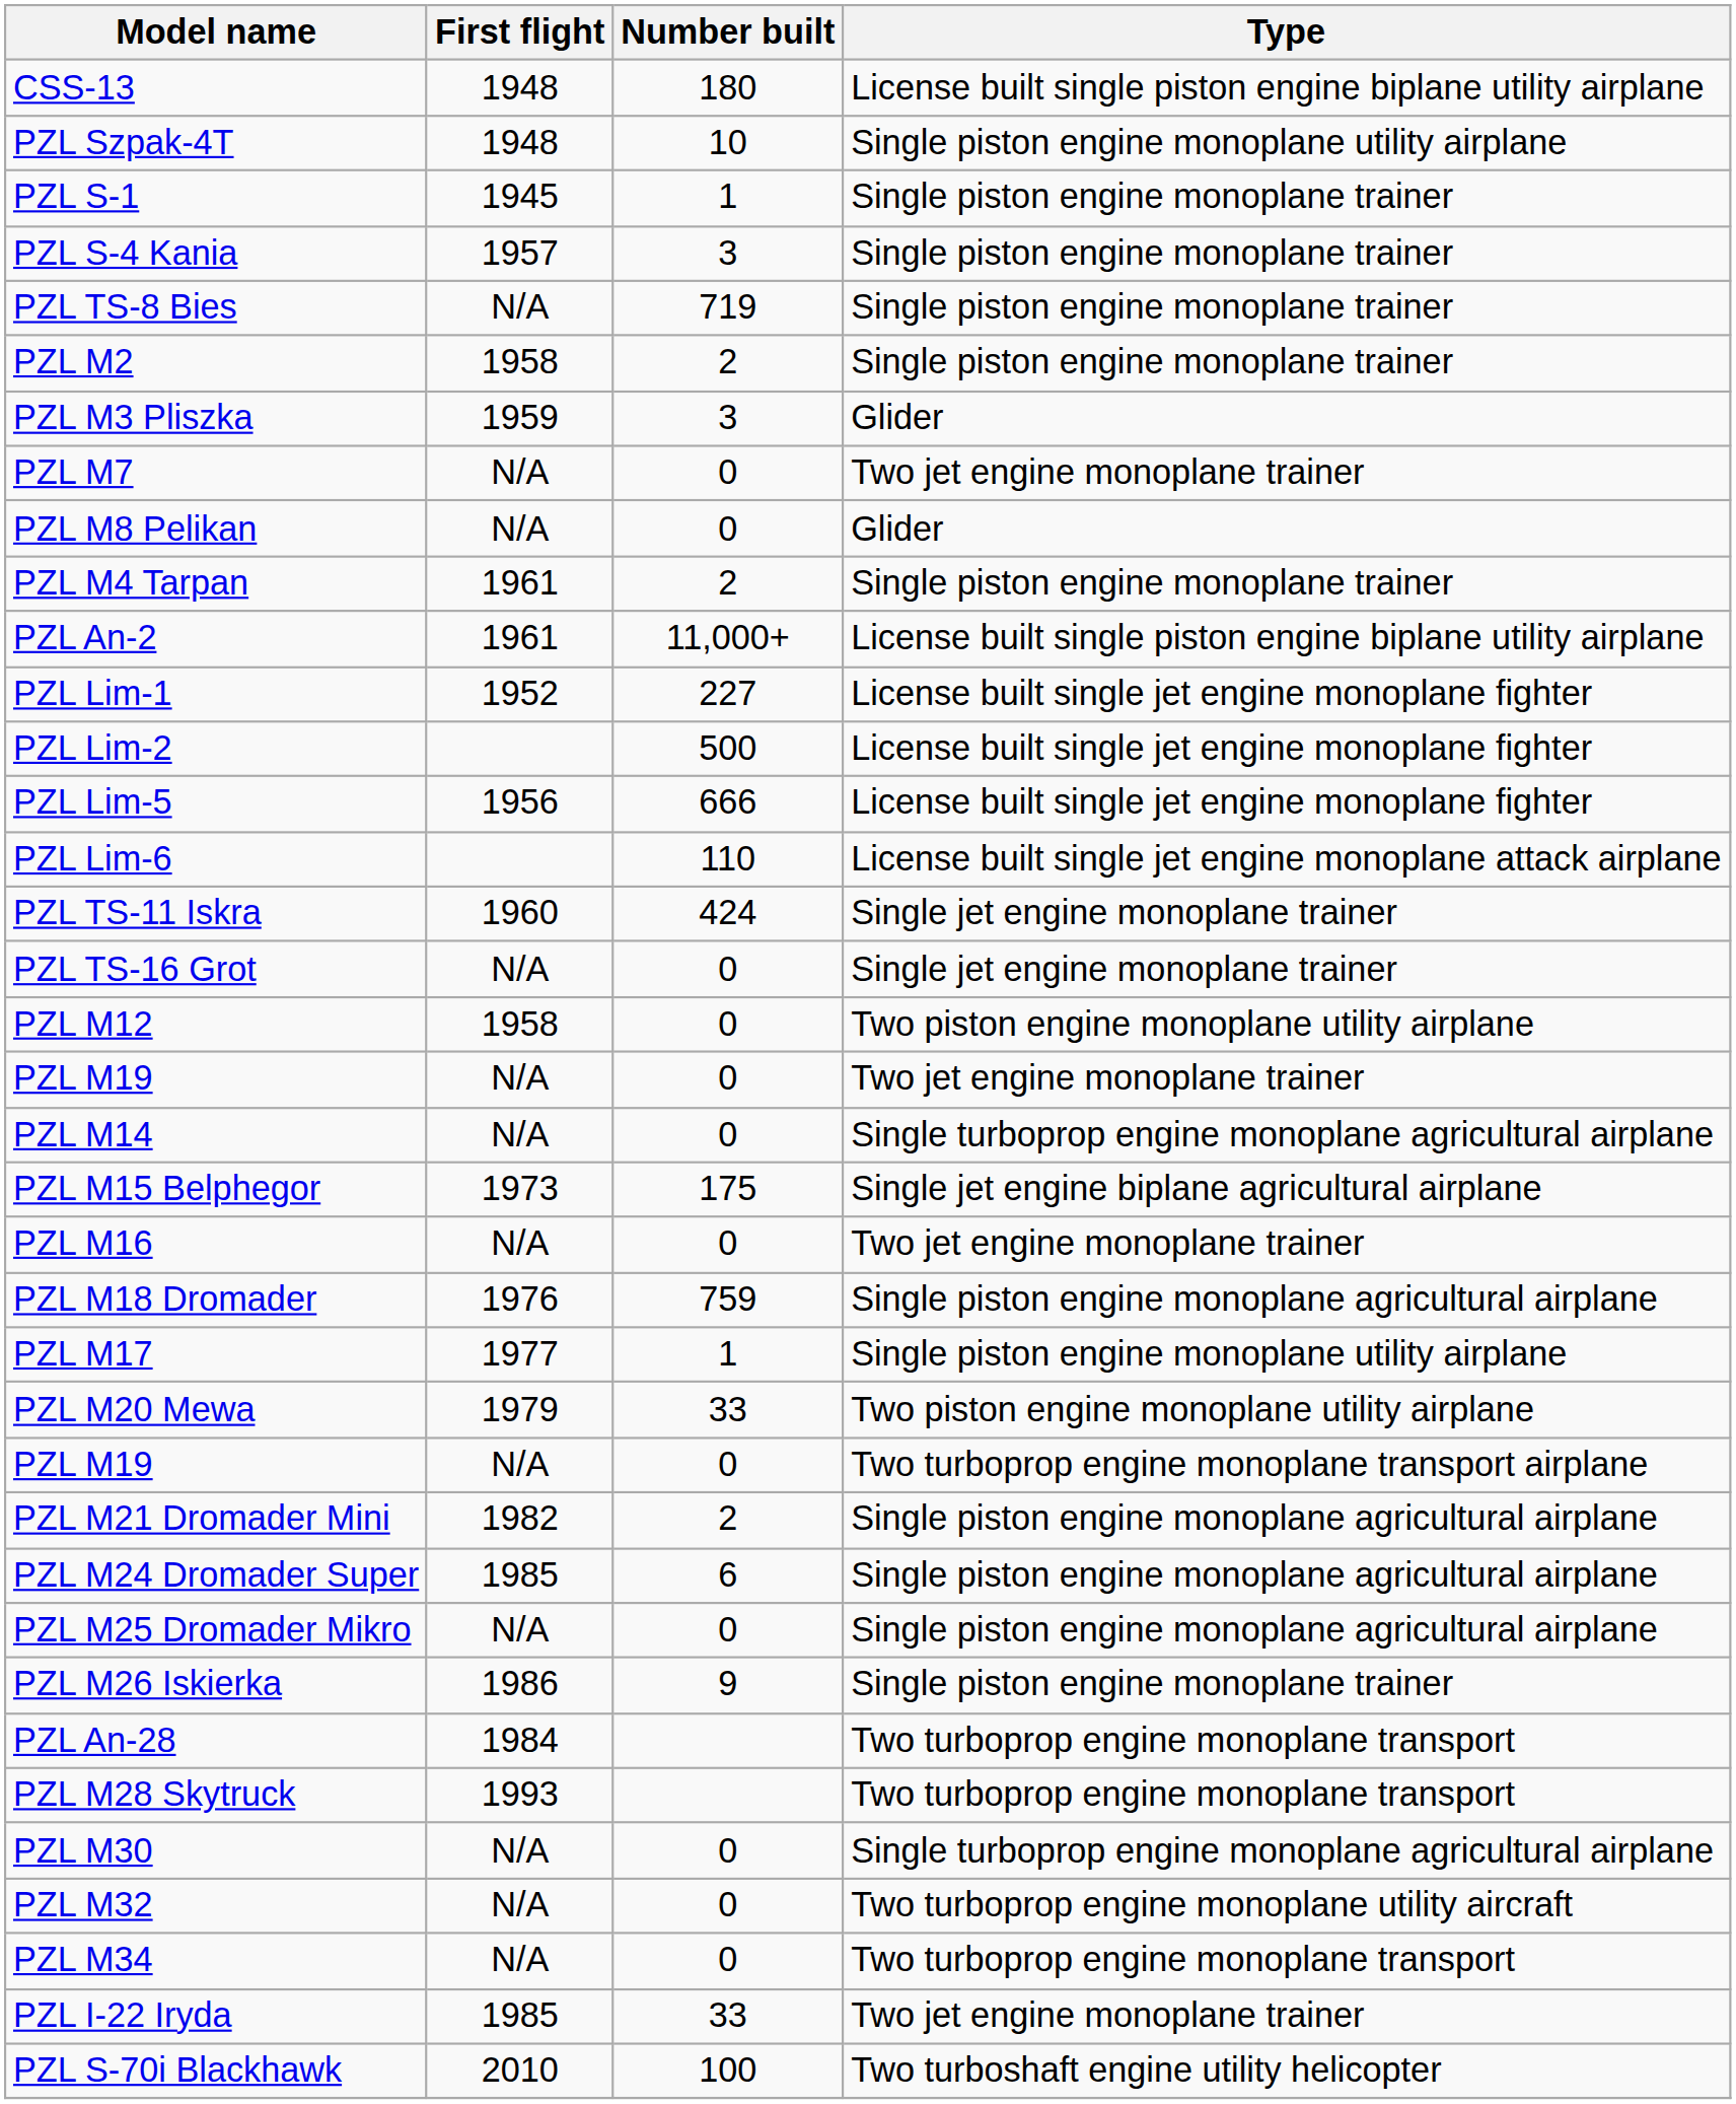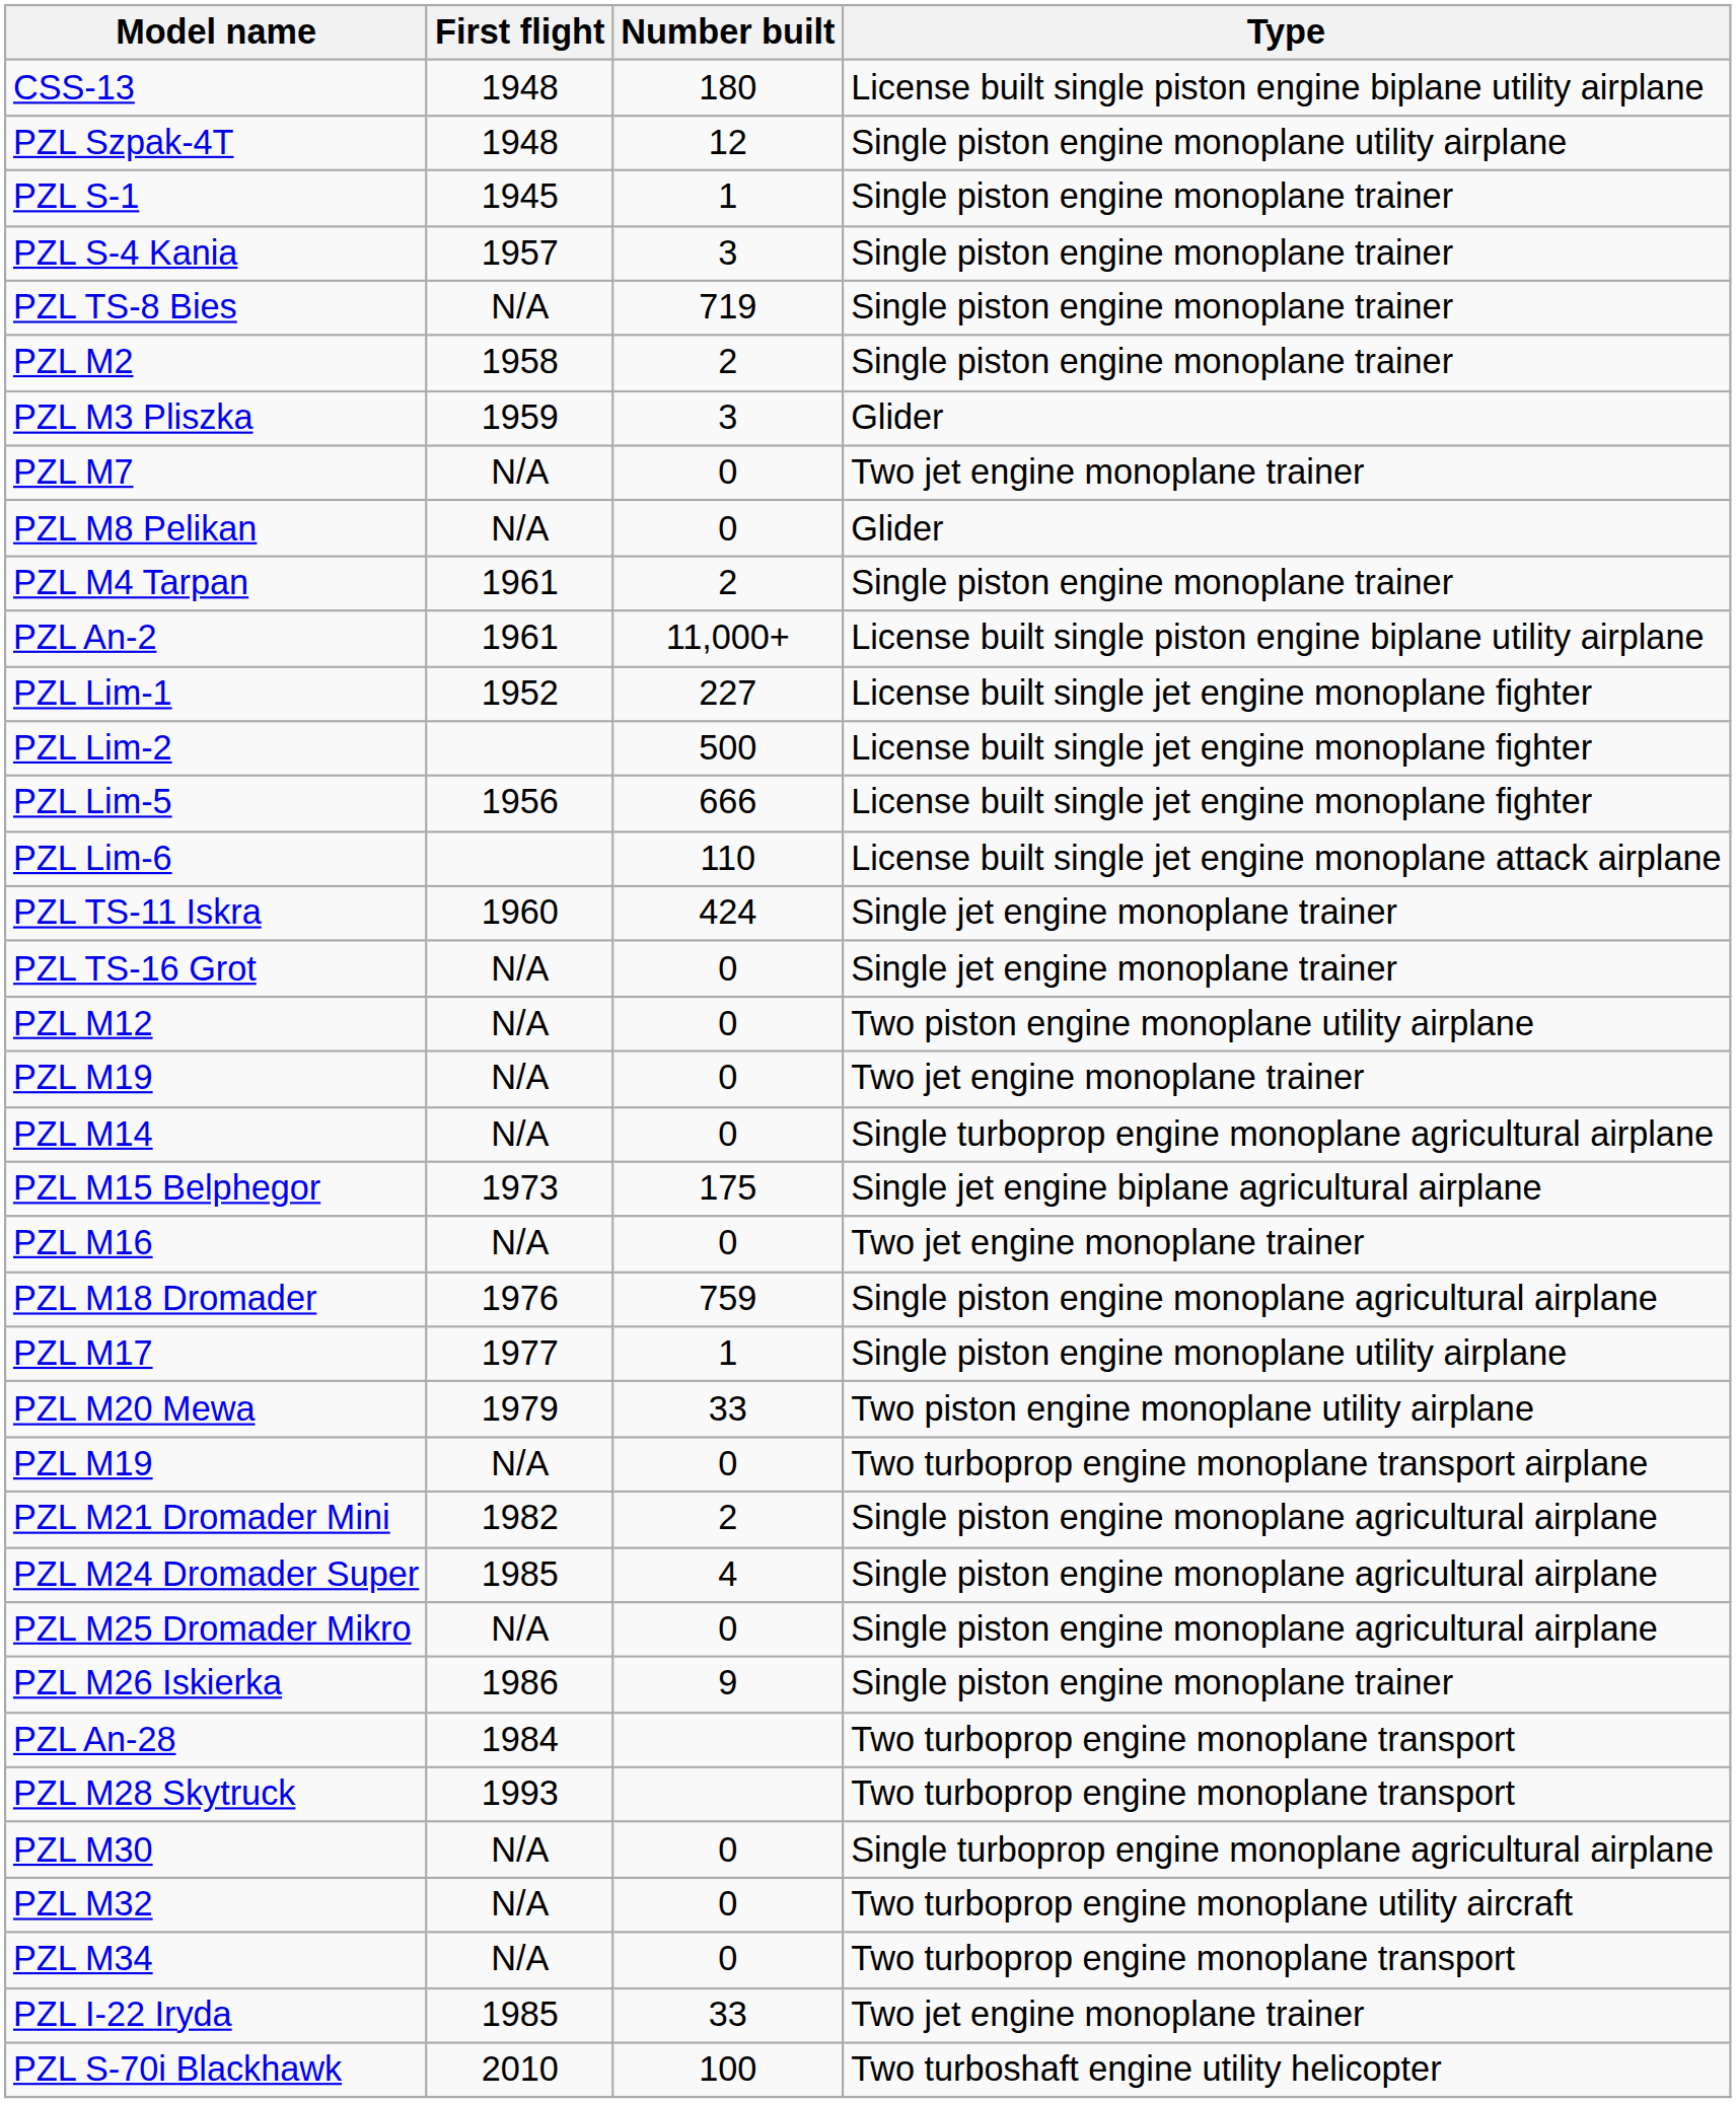 <table class="wikitable sortable">
 <tr>
 <th>Model name</th>
 <th>First flight</th>
 <th>Number built</th>
 <th>Type</th>
 </tr>
 <tr>
 <td align=left><a href='#'>CSS-13</a></td>
 <td align=center>1948</td>
 <td align=center>180</td>
 <td align=left>License built single piston engine biplane utility airplane</td>
 </tr>
 <tr>
 <td align=left><a href='#'>PZL Szpak-4T</a></td>
 <td align=center>1948</td>
-<td align=center>10</td>
+<td align=center>12</td>
 <td align=left>Single piston engine monoplane utility airplane</td>
 </tr>
 <tr>
 <td align=left><a href='#'>PZL S-1</a></td>
 <td align=center>1945</td>
 <td align=center>1</td>
 <td align=left>Single piston engine monoplane trainer</td>
 </tr>
 <tr>
 <td align=left><a href='#'>PZL S-4 Kania</a></td>
 <td align=center>1957</td>
 <td align=center>3</td>
 <td align=left>Single piston engine monoplane trainer</td>
 </tr>
 <tr>
 <td align=left><a href='#'>PZL TS-8 Bies</a></td>
 <td align=center>N/A</td>
 <td align=center>719</td>
 <td align=left>Single piston engine monoplane trainer</td>
 </tr>
 <tr>
 <td align=left><a href='#'>PZL M2</a></td>
 <td align=center>1958</td>
 <td align=center>2</td>
 <td align=left>Single piston engine monoplane trainer</td>
 </tr>
 <tr>
 <td align=left><a href='#'>PZL M3 Pliszka</a></td>
 <td align=center>1959</td>
 <td align=center>3</td>
 <td align=left>Glider</td>
 </tr>
 <tr>
 <td align=left><a href='#'>PZL M7</a></td>
 <td align=center>N/A</td>
 <td align=center>0</td>
 <td align=left>Two jet engine monoplane trainer</td>
 </tr>
 <tr>
 <td align=left><a href='#'>PZL M8 Pelikan</a></td>
 <td align=center>N/A</td>
 <td align=center>0</td>
 <td align=left>Glider</td>
 </tr>
 <tr>
 <td align=left><a href='#'>PZL M4 Tarpan</a></td>
 <td align=center>1961</td>
 <td align=center>2</td>
 <td align=left>Single piston engine monoplane trainer</td>
 </tr>
 <tr>
 <td align=left><a href='#'>PZL An-2</a></td>
 <td align=center>1961</td>
 <td align=center>11,000+</td>
 <td align=left>License built single piston engine biplane utility airplane</td>
 </tr>
 <tr>
 <td align=left><a href='#'>PZL Lim-1</a></td>
 <td align=center>1952</td>
 <td align=center>227</td>
 <td align=left>License built single jet engine monoplane fighter</td>
 </tr>
 <tr>
 <td align=left><a href='#'>PZL Lim-2</a></td>
 <td align=center></td>
 <td align=center>500</td>
 <td align=left>License built single jet engine monoplane fighter</td>
 </tr>
 <tr>
 <td align=left><a href='#'>PZL Lim-5</a></td>
 <td align=center>1956</td>
 <td align=center>666</td>
 <td align=left>License built single jet engine monoplane fighter</td>
 </tr>
 <tr>
 <td align=left><a href='#'>PZL Lim-6</a></td>
 <td align=center></td>
 <td align=center>110</td>
 <td align=left>License built single jet engine monoplane attack airplane</td>
 </tr>
 <tr>
 <td align=left><a href='#'>PZL TS-11 Iskra</a></td>
 <td align=center>1960</td>
 <td align=center>424</td>
 <td align=left>Single jet engine monoplane trainer</td>
 </tr>
 <tr>
 <td align=left><a href='#'>PZL TS-16 Grot</a></td>
 <td align=center>N/A</td>
 <td align=center>0</td>
 <td align=left>Single jet engine monoplane trainer</td>
 </tr>
 <tr>
 <td align=left><a href='#'>PZL M12</a></td>
-<td align=center>1958</td>
+<td align=center>N/A</td>
 <td align=center>0</td>
 <td align=left>Two piston engine monoplane utility airplane</td>
 </tr>
 <tr>
 <td align=left><a href='#'>PZL M19</a></td>
 <td align=center>N/A</td>
 <td align=center>0</td>
 <td align=left>Two jet engine monoplane trainer</td>
 </tr>
 <tr>
 <td align=left><a href='#'>PZL M14</a></td>
 <td align=center>N/A</td>
 <td align=center>0</td>
 <td align=left>Single turboprop engine monoplane agricultural airplane</td>
 </tr>
 <tr>
 <td align=left><a href='#'>PZL M15 Belphegor</a></td>
 <td align=center>1973</td>
 <td align=center>175</td>
 <td align=left>Single jet engine biplane agricultural airplane</td>
 </tr>
 <tr>
 <td align=left><a href='#'>PZL M16</a></td>
 <td align=center>N/A</td>
 <td align=center>0</td>
 <td align=left>Two jet engine monoplane trainer</td>
 </tr>
 <tr>
 <td align=left><a href='#'>PZL M18 Dromader</a></td>
 <td align=center>1976</td>
 <td align=center>759</td>
 <td align=left>Single piston engine monoplane agricultural airplane</td>
 </tr>
 <tr>
 <td align=left><a href='#'>PZL M17</a></td>
 <td align=center>1977</td>
 <td align=center>1</td>
 <td align=left>Single piston engine monoplane utility airplane</td>
 </tr>
 <tr>
 <td align=left><a href='#'>PZL M20 Mewa</a></td>
 <td align=center>1979</td>
 <td align=center>33</td>
 <td align=left>Two piston engine monoplane utility airplane</td>
 </tr>
 <tr>
 <td align=left><a href='#'>PZL M19</a></td>
 <td align=center>N/A</td>
 <td align=center>0</td>
 <td align=left>Two turboprop engine monoplane transport airplane</td>
 </tr>
 <tr>
 <td align=left><a href='#'>PZL M21 Dromader Mini</a></td>
 <td align=center>1982</td>
 <td align=center>2</td>
 <td align=left>Single piston engine monoplane agricultural airplane</td>
 </tr>
 <tr>
 <td align=left><a href='#'>PZL M24 Dromader Super</a></td>
 <td align=center>1985</td>
-<td align=center>6</td>
+<td align=center>4</td>
 <td align=left>Single piston engine monoplane agricultural airplane</td>
 </tr>
 <tr>
 <td align=left><a href='#'>PZL M25 Dromader Mikro</a></td>
 <td align=center>N/A</td>
 <td align=center>0</td>
 <td align=left>Single piston engine monoplane agricultural airplane</td>
 </tr>
 <tr>
 <td align=left><a href='#'>PZL M26 Iskierka</a></td>
 <td align=center>1986</td>
 <td align=center>9</td>
 <td align=left>Single piston engine monoplane trainer</td>
 </tr>
 <tr>
 <td align=left><a href='#'>PZL An-28</a></td>
 <td align=center>1984</td>
 <td align=center></td>
 <td align=left>Two turboprop engine monoplane transport</td>
 </tr>
 <tr>
 <td align=left><a href='#'>PZL M28 Skytruck</a></td>
 <td align=center>1993</td>
 <td align=center></td>
 <td align=left>Two turboprop engine monoplane transport</td>
 </tr>
 <tr>
 <td align=left><a href='#'>PZL M30</a></td>
 <td align=center>N/A</td>
 <td align=center>0</td>
 <td align=left>Single turboprop engine monoplane agricultural airplane</td>
 </tr>
 <tr>
 <td align=left><a href='#'>PZL M32</a></td>
 <td align=center>N/A</td>
 <td align=center>0</td>
 <td align=left>Two turboprop engine monoplane utility aircraft</td>
 </tr>
 <tr>
 <td align=left><a href='#'>PZL M34</a></td>
 <td align=center>N/A</td>
 <td align=center>0</td>
 <td align=left>Two turboprop engine monoplane transport</td>
 </tr>
 <tr>
 <td align=left><a href='#'>PZL I-22 Iryda</a></td>
 <td align=center>1985</td>
 <td align=center>33</td>
 <td align=left>Two jet engine monoplane trainer</td>
 </tr>
 <tr>
 <td align=left><a href='#'>PZL S-70i Blackhawk</a></td>
 <td align=center>2010</td>
 <td align=center>100</td>
 <td align=left>Two turboshaft engine utility helicopter</td>
 </tr>
 <tr>
 </tr>
 </table>
